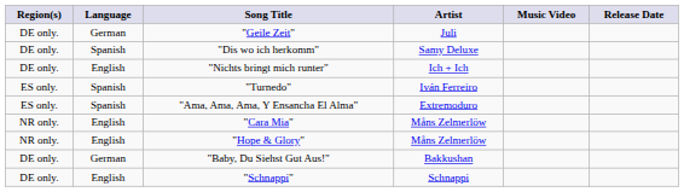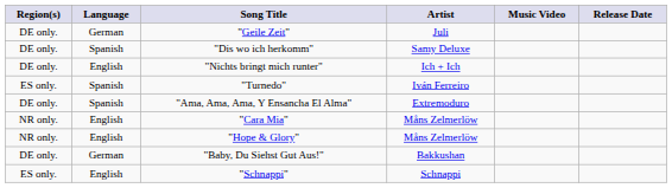 <table class="wikitable sortable" style="font-size:90%; text-align:center; width:70%; margin: 5px;">
 <tr>
 <th style="background:#dde;">Region(s)</th>
 <th style="background:#dde;">Language</th>
 <th style="background:#dde;">Song Title</th>
 <th style="background:#dde;">Artist</th>
 <th style="background:#dde;">Music Video</th>
 <th style="background:#dde;">Release Date</th>
 </tr>
 <tr>
 <td>DE only.</td>
 <td>German</td>
 <td>"<a href='#'>Geile Zeit</a>"</td>
 <td><a href='#'>Juli</a></td>
 <td></td>
 <td></td>
 </tr>
 <tr>
 <td>DE only.</td>
 <td>Spanish</td>
 <td>"Dis wo ich herkomm"</td>
 <td><a href='#'>Samy Deluxe</a></td>
 <td></td>
 <td></td>
 </tr>
 <tr>
 <td>DE only.</td>
 <td>English</td>
 <td>"Nichts bringt mich runter"</td>
 <td><a href='#'>Ich + Ich</a></td>
 <td></td>
 <td></td>
 </tr>
 <tr>
 <td>ES only.</td>
 <td>Spanish</td>
 <td>"Turnedo"</td>
 <td><a href='#'>Iván Ferreiro</a></td>
 <td></td>
 <td></td>
 </tr>
 <tr>
-<td>ES only.</td>
+<td>DE only.</td>
 <td>Spanish</td>
 <td>"Ama, Ama, Ama, Y Ensancha El Alma"</td>
 <td><a href='#'>Extremoduro</a></td>
 <td></td>
 <td></td>
 </tr>
 <tr>
 <td>NR only.</td>
 <td>English</td>
 <td>"<a href='#'>Cara Mia</a>"</td>
 <td><a href='#'>Måns Zelmerlöw</a></td>
 <td></td>
 <td></td>
 </tr>
 <tr>
 <td>NR only.</td>
 <td>English</td>
 <td>"<a href='#'>Hope & Glory</a>"</td>
 <td><a href='#'>Måns Zelmerlöw</a></td>
 <td></td>
 <td></td>
 </tr>
 <tr>
 <td>DE only.</td>
 <td>German</td>
 <td>"Baby, Du Siehst Gut Aus!"</td>
 <td><a href='#'>Bakkushan</a></td>
 <td></td>
 <td></td>
 </tr>
 <tr>
-<td>DE only.</td>
+<td>ES only.</td>
 <td>English</td>
 <td>"<a href='#'>Schnappi</a>"</td>
 <td><a href='#'>Schnappi</a></td>
 <td></td>
 <td></td>
 </tr>
 </table>
